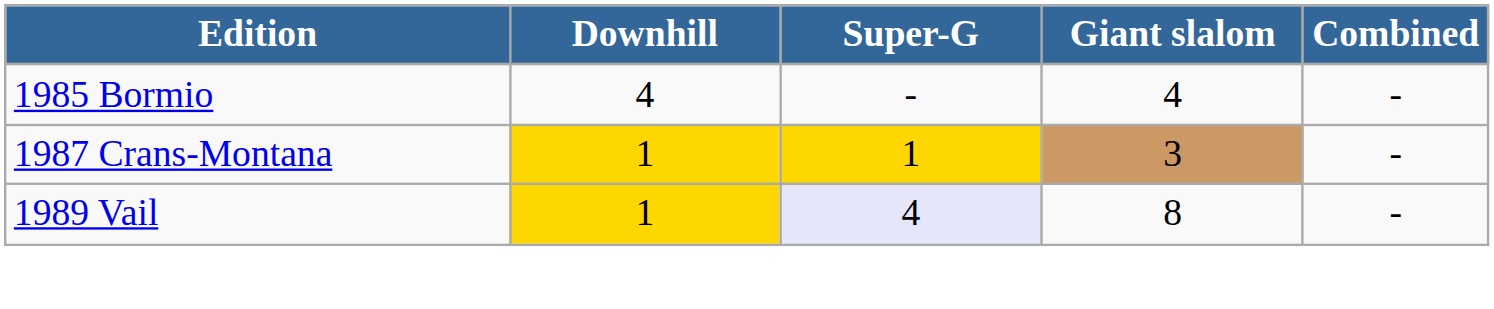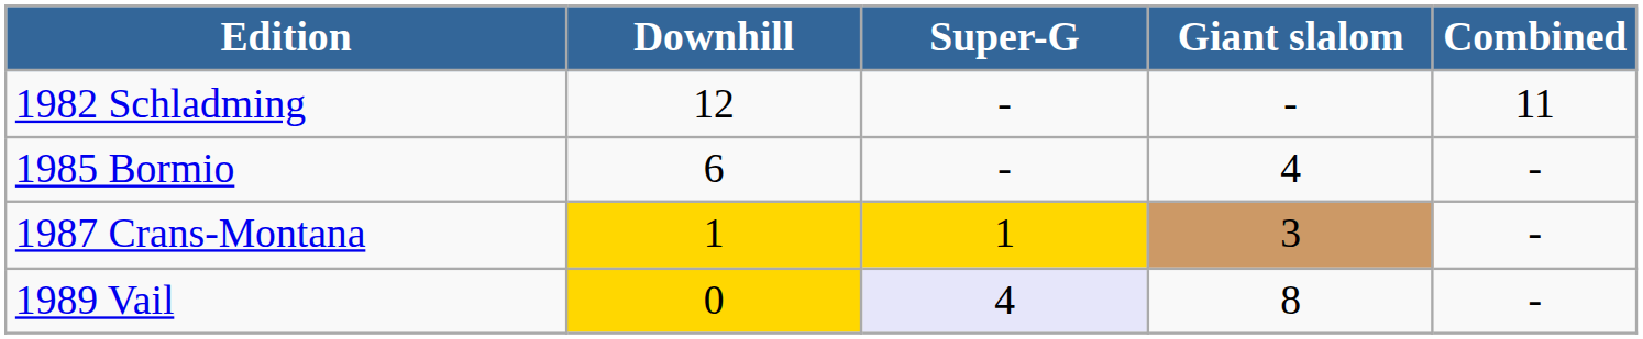 <table class="wikitable" width=50% style="font-size:100%; text-align:center;">
 <tr>
 <th scope="col" style="color:white; background-color:#369;" width=40%>Edition</th>
 <th scope="col" style="color:white; background-color:#369;" width="20%">Downhill</th>
 <th scope="col" style="color:white; background-color:#369;" width="20%">Super-G</th>
 <th scope="col" style="color:white; background-color:#369;" width="20%">Giant slalom</th>
 <th scope="col" style="color:white; background-color:#369;" width="20%">Combined</th>
 </tr>
 <tr>
+<td align=left> <a href='#'>1982 Schladming</a></td>
+<td>12</td>
+<td>-</td>
+<td>-</td>
+<td>11</td>
+</tr>
+<tr>
 <td align=left> <a href='#'>1985 Bormio</a></td>
-<td>4</td>
+<td>6</td>
 <td>-</td>
 <td>4</td>
 <td>-</td>
 </tr>
 <tr>
 <td align=left> <a href='#'>1987 Crans-Montana</a></td>
 <td bgcolor=gold>1</td>
 <td bgcolor=gold>1</td>
 <td bgcolor=cc9966>3</td>
 <td>-</td>
 </tr>
 <tr>
 <td align=left> <a href='#'>1989 Vail</a></td>
-<td bgcolor=gold>1</td>
+<td bgcolor=gold>0</td>
 <td style="background: lavender;">4</td>
 <td>8</td>
 <td>-</td>
 </tr>
 </table>
